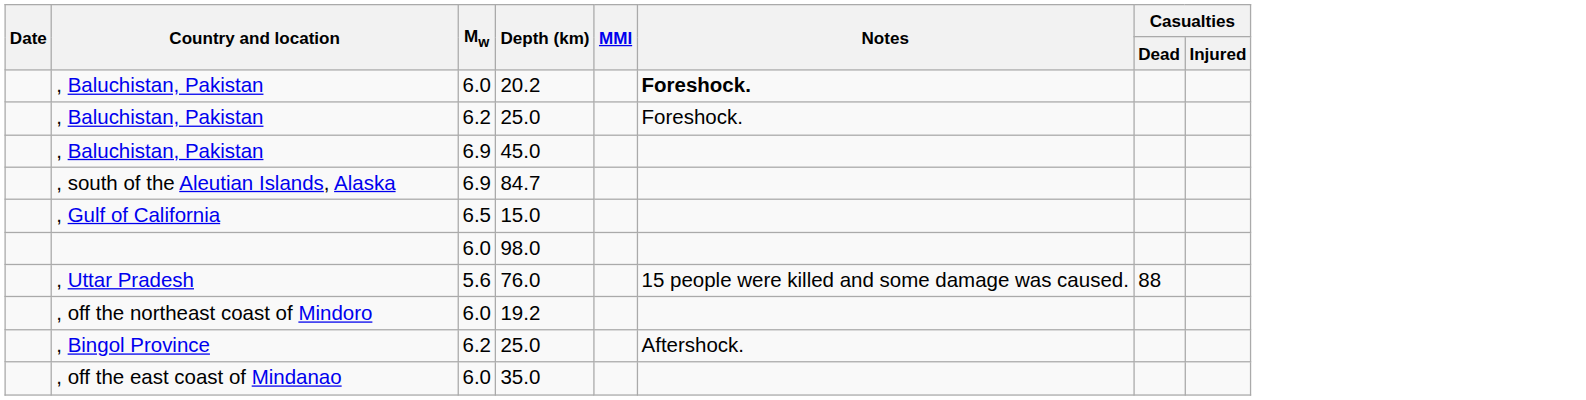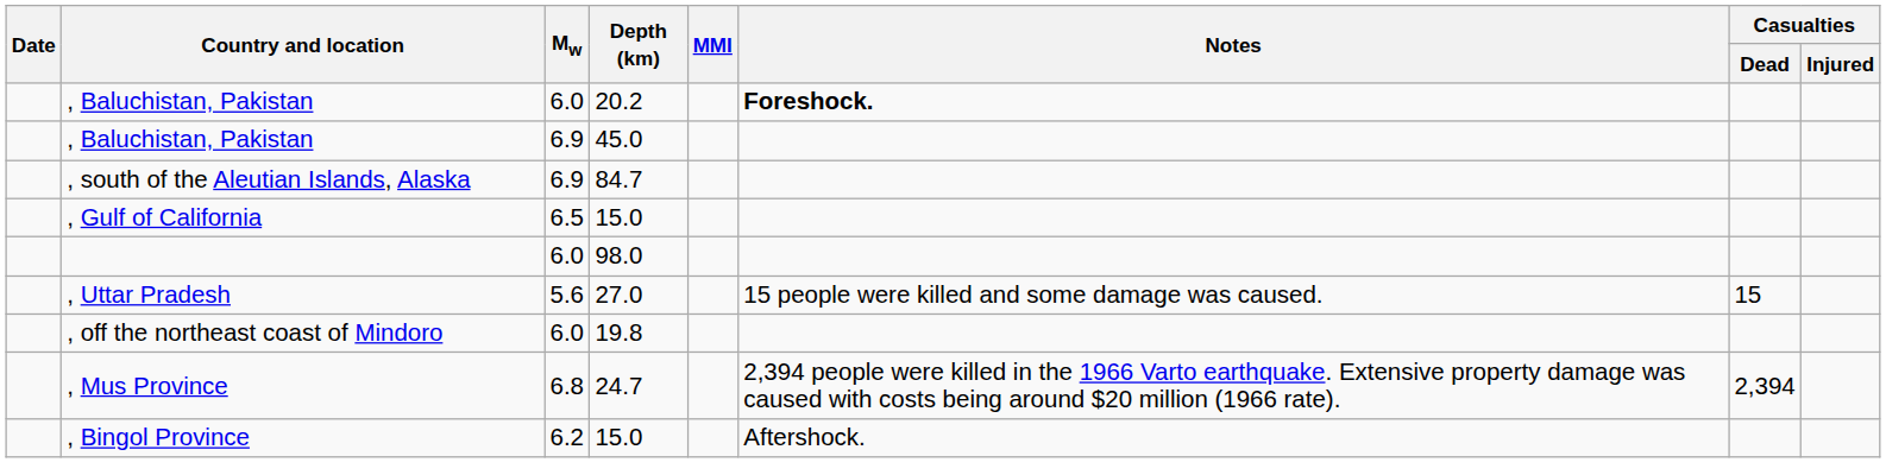 <table class="wikitable sortable sort-under" style="border:1px black; margin-left:1em;">
 <tr>
 <th rowspan="2"><small>Date</small></th>
 <th rowspan="2" style="width: 310px"><small>Country and location</small></th>
 <th rowspan="2"><small>M<sub>w</sub></small></th>
 <th rowspan="2"><small>Depth (km)</small></th>
 <th rowspan="2"><small><a href='#'>MMI</a></small></th>
 <th rowspan="2" class="unsortable"><small>Notes</small></th>
 <th colspan="2"><small>Casualties</small></th>
 </tr>
 <tr>
 <th><small>Dead</small></th>
 <th><small>Injured</small></th>
 </tr>
 <tr>
 <td></td>
 <td>, <a href='#'>Baluchistan, Pakistan</a></td>
 <td>6.0</td>
 <td>20.2</td>
 <td></td>
 <td><strong>Foreshock.</strong></td>
-<td></td>
-<td></td>
-</tr>
-<tr>
-<td></td>
-<td>, <a href='#'>Baluchistan, Pakistan</a></td>
-<td>6.2</td>
-<td>25.0</td>
-<td></td>
-<td>Foreshock.</td>
 <td></td>
 <td></td>
 </tr>
 <tr>
 <td></td>
 <td>, <a href='#'>Baluchistan, Pakistan</a></td>
 <td>6.9</td>
 <td>45.0</td>
 <td></td>
 <td></td>
 <td></td>
 <td></td>
 </tr>
 <tr>
 <td></td>
 <td>, south of the <a href='#'>Aleutian Islands</a>, <a href='#'>Alaska</a></td>
 <td>6.9</td>
 <td>84.7</td>
 <td></td>
 <td></td>
 <td></td>
 <td></td>
 </tr>
 <tr>
 <td></td>
 <td>, <a href='#'>Gulf of California</a></td>
 <td>6.5</td>
 <td>15.0</td>
 <td></td>
 <td></td>
 <td></td>
 <td></td>
 </tr>
 <tr>
 <td></td>
 <td></td>
 <td>6.0</td>
 <td>98.0</td>
 <td></td>
 <td></td>
 <td></td>
 <td></td>
 </tr>
 <tr>
 <td></td>
 <td>, <a href='#'>Uttar Pradesh</a></td>
 <td>5.6</td>
-<td>76.0</td>
+<td>27.0</td>
 <td></td>
 <td>15 people were killed and some damage was caused.</td>
-<td>88</td>
+<td>15</td>
 <td></td>
 </tr>
 <tr>
 <td></td>
 <td>, off the northeast coast of <a href='#'>Mindoro</a></td>
 <td>6.0</td>
-<td>19.2</td>
+<td>19.8</td>
 <td></td>
 <td></td>
 <td></td>
 <td></td>
 </tr>
 <tr>
 <td></td>
+<td>, <a href='#'>Mus Province</a></td>
+<td>6.8</td>
+<td>24.7</td>
+<td></td>
+<td>2,394 people were killed in the <a href='#'>1966 Varto earthquake</a>. Extensive property damage was caused with costs being around $20 million (1966 rate).</td>
+<td>2,394</td>
+<td></td>
+</tr>
+<tr>
+<td></td>
 <td>, <a href='#'>Bingol Province</a></td>
 <td>6.2</td>
-<td>25.0</td>
+<td>15.0</td>
 <td></td>
 <td>Aftershock.</td>
 <td></td>
 <td></td>
 </tr>
-<tr>
-<td></td>
-<td>, off the east coast of <a href='#'>Mindanao</a></td>
-<td>6.0</td>
-<td>35.0</td>
-<td></td>
-<td></td>
-<td></td>
-<td></td>
-</tr>
 </table>
